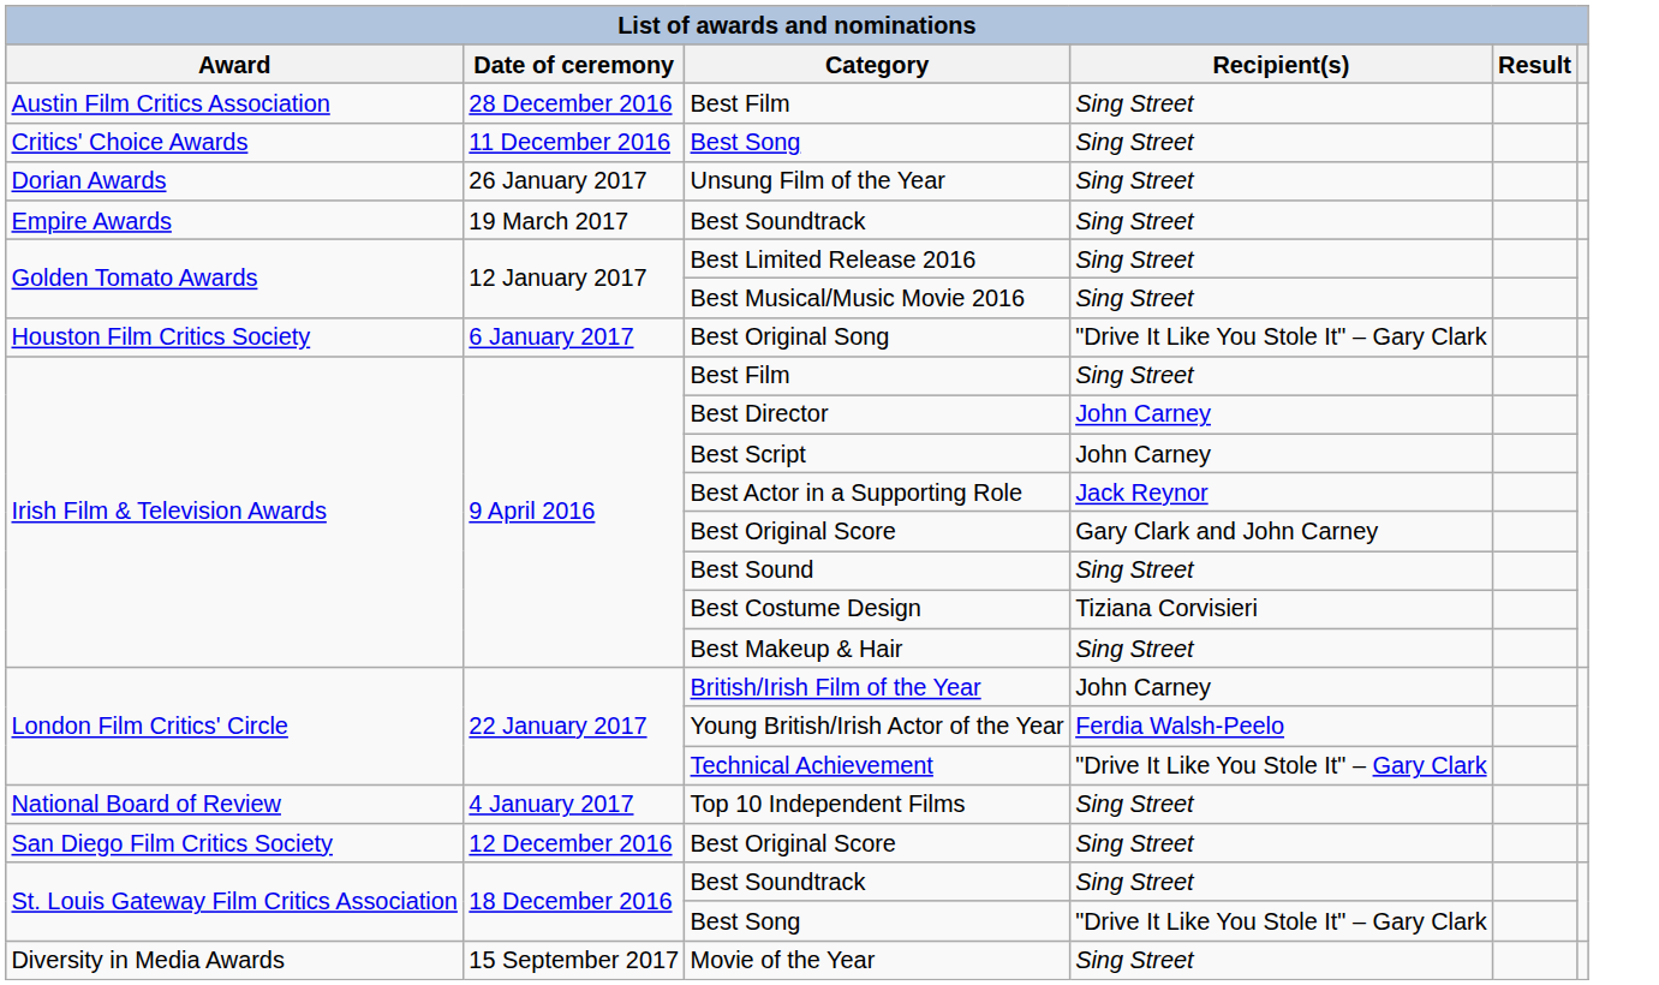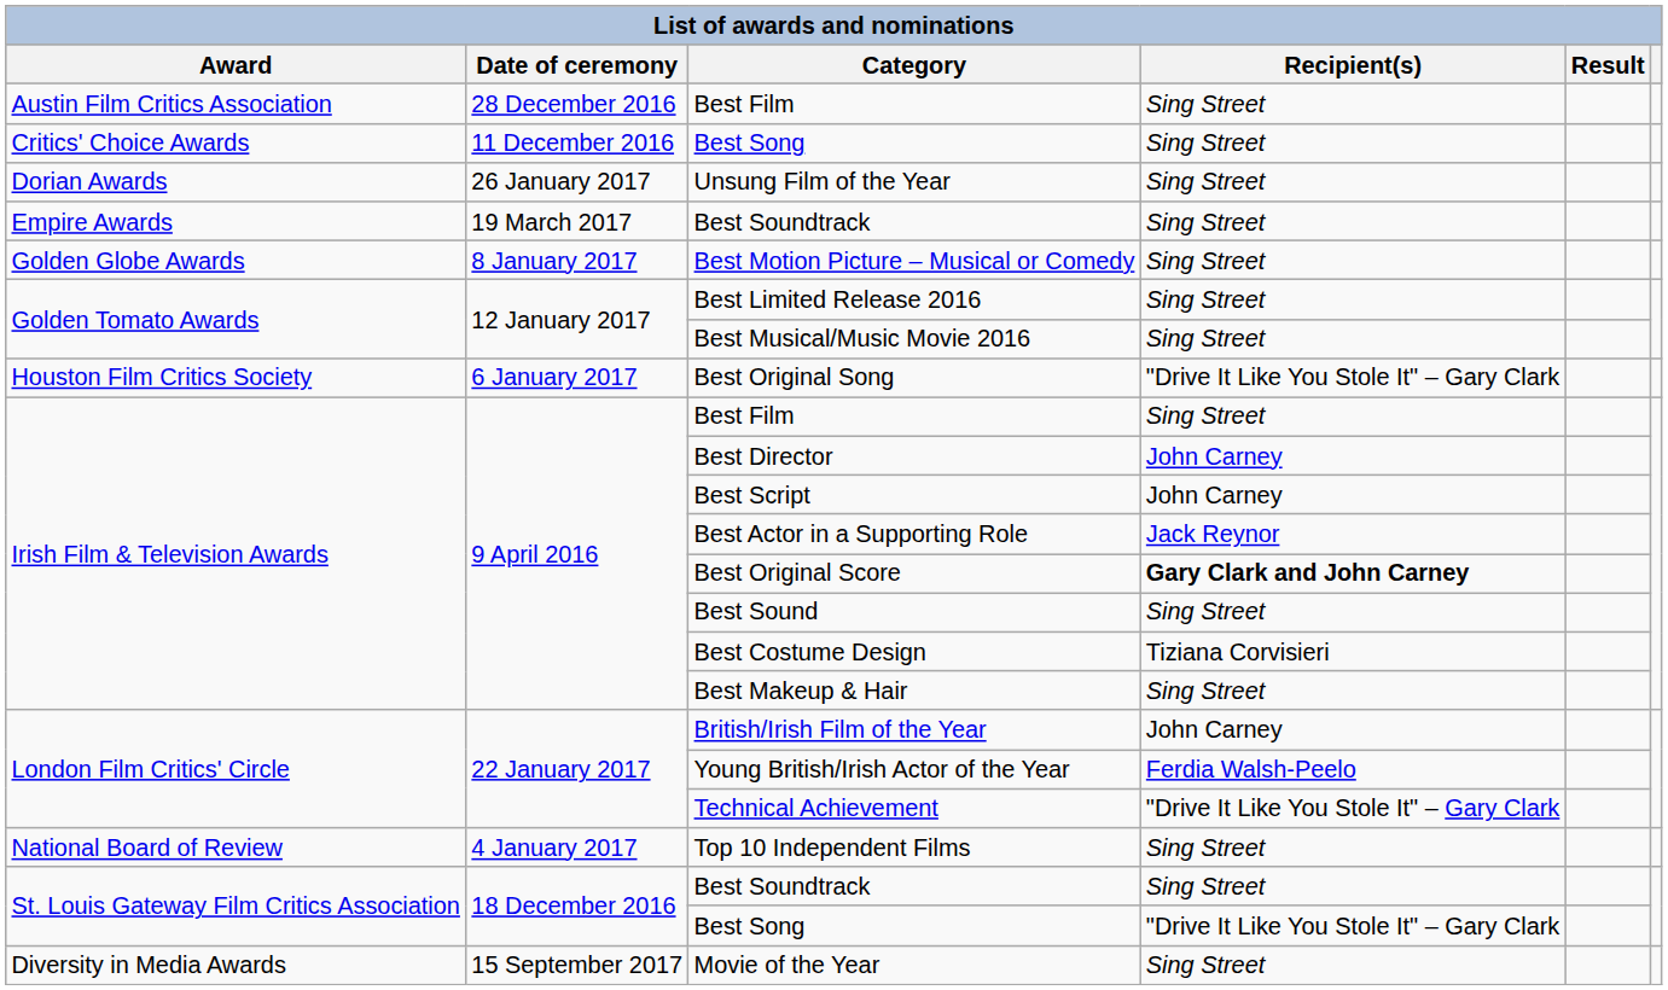 <table class="wikitable sortable" style="font-size:small;">
 <tr style="background:#ccc; text-align:center;">
 <th colspan="6" style="background: LightSteelBlue;">List of awards and nominations</th>
 </tr>
 <tr style="background:#ccc; text-align:center;">
 <th>Award</th>
 <th>Date of ceremony</th>
 <th>Category</th>
 <th>Recipient(s)</th>
 <th>Result</th>
 <th class="unsortable"></th>
 </tr>
 <tr>
 <td><a href='#'>Austin Film Critics Association</a></td>
 <td><a href='#'>28 December 2016</a></td>
 <td>Best Film</td>
 <td><em>Sing Street</em></td>
 <td></td>
 <td style="text-align:center;"></td>
 </tr>
 <tr>
 <td><a href='#'>Critics' Choice Awards</a></td>
 <td><a href='#'>11 December 2016</a></td>
 <td><a href='#'>Best Song</a></td>
 <td><em>Sing Street</em></td>
 <td></td>
 <td style="text-align:center;"></td>
 </tr>
 <tr>
 <td><a href='#'>Dorian Awards</a></td>
 <td>26 January 2017</td>
 <td>Unsung Film of the Year</td>
 <td><em>Sing Street</em></td>
 <td></td>
 <td style="text-align:center;"></td>
 </tr>
 <tr>
 <td><a href='#'>Empire Awards</a></td>
 <td>19 March 2017</td>
 <td>Best Soundtrack</td>
+<td><em>Sing Street</em></td>
+<td></td>
+<td style="text-align:center;"></td>
+</tr>
+<tr>
+<td><a href='#'>Golden Globe Awards</a></td>
+<td><a href='#'>8 January 2017</a></td>
+<td><a href='#'>Best Motion Picture – Musical or Comedy</a></td>
 <td><em>Sing Street</em></td>
 <td></td>
 <td style="text-align:center;"></td>
 </tr>
 <tr>
 <td rowspan="2"><a href='#'>Golden Tomato Awards</a></td>
 <td rowspan="2">12 January 2017</td>
 <td>Best Limited Release 2016</td>
 <td><em>Sing Street</em></td>
 <td></td>
 <td rowspan="2" style="text-align:center;"></td>
 </tr>
 <tr>
 <td>Best Musical/Music Movie 2016</td>
 <td><em>Sing Street</em></td>
 <td></td>
 </tr>
 <tr>
 <td><a href='#'>Houston Film Critics Society</a></td>
 <td><a href='#'>6 January 2017</a></td>
 <td>Best Original Song</td>
 <td>"Drive It Like You Stole It" – Gary Clark</td>
 <td></td>
 <td style="text-align:center;"><br></td>
 </tr>
 <tr>
 <td rowspan="8"><a href='#'>Irish Film & Television Awards</a></td>
 <td rowspan="8"><a href='#'>9 April 2016</a></td>
 <td>Best Film</td>
 <td><em>Sing Street</em></td>
 <td></td>
 <td rowspan="8" style="text-align:center;"></td>
 </tr>
 <tr>
 <td>Best Director</td>
 <td><a href='#'>John Carney</a></td>
 <td></td>
 </tr>
 <tr>
 <td>Best Script</td>
 <td>John Carney</td>
 <td></td>
 </tr>
 <tr>
 <td>Best Actor in a Supporting Role</td>
 <td><a href='#'>Jack Reynor</a></td>
 <td></td>
 </tr>
 <tr>
 <td>Best Original Score</td>
-<td>Gary Clark and John Carney</td>
+<td><strong>Gary Clark and John Carney</strong></td>
 <td></td>
 </tr>
 <tr>
 <td>Best Sound</td>
 <td><em>Sing Street</em></td>
 <td></td>
 </tr>
 <tr>
 <td>Best Costume Design</td>
 <td>Tiziana Corvisieri</td>
 <td></td>
 </tr>
 <tr>
 <td>Best Makeup & Hair</td>
 <td><em>Sing Street</em></td>
 <td></td>
 </tr>
 <tr>
 <td rowspan="3"><a href='#'>London Film Critics' Circle</a></td>
 <td rowspan="3"><a href='#'>22 January 2017</a></td>
 <td><a href='#'>British/Irish Film of the Year</a></td>
 <td>John Carney</td>
 <td></td>
 <td rowspan="3" style="text-align:center;"></td>
 </tr>
 <tr>
 <td>Young British/Irish Actor of the Year</td>
 <td><a href='#'>Ferdia Walsh-Peelo</a></td>
 <td></td>
 </tr>
 <tr>
 <td><a href='#'>Technical Achievement</a></td>
 <td>"Drive It Like You Stole It" – <a href='#'>Gary Clark</a></td>
 <td></td>
 </tr>
 <tr>
 <td><a href='#'>National Board of Review</a></td>
 <td><a href='#'>4 January 2017</a></td>
 <td>Top 10 Independent Films</td>
 <td><em>Sing Street</em></td>
 <td></td>
 <td style="text-align:center;"></td>
 </tr>
 <tr>
-<td><a href='#'>San Diego Film Critics Society</a></td>
-<td><a href='#'>12 December 2016</a></td>
-<td>Best Original Score</td>
-<td><em>Sing Street</em></td>
-<td></td>
-<td style="text-align:center;"><br></td>
-</tr>
-<tr>
 <td rowspan="2"><a href='#'>St. Louis Gateway Film Critics Association</a></td>
 <td rowspan="2"><a href='#'>18 December 2016</a></td>
 <td>Best Soundtrack</td>
 <td><em>Sing Street</em></td>
 <td></td>
 <td rowspan="2" style="text-align:center;"></td>
 </tr>
 <tr>
 <td>Best Song</td>
 <td>"Drive It Like You Stole It" – Gary Clark</td>
 <td></td>
 </tr>
 <tr>
 <td>Diversity in Media Awards</td>
 <td>15 September 2017</td>
 <td>Movie of the Year</td>
 <td><em>Sing Street</em></td>
 <td></td>
 <td rowspan="2" style="text-align:center;"></td>
 </tr>
 </table>
